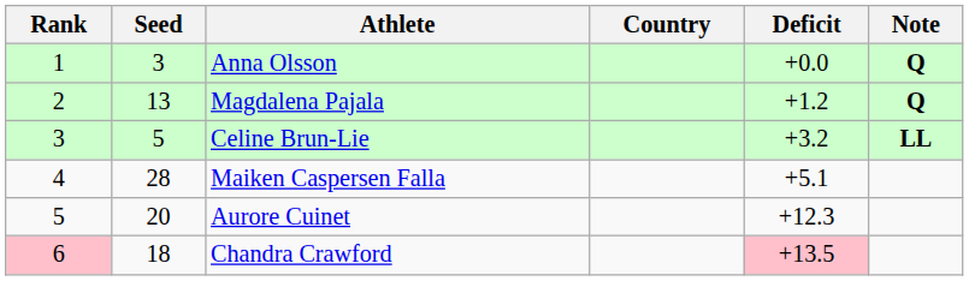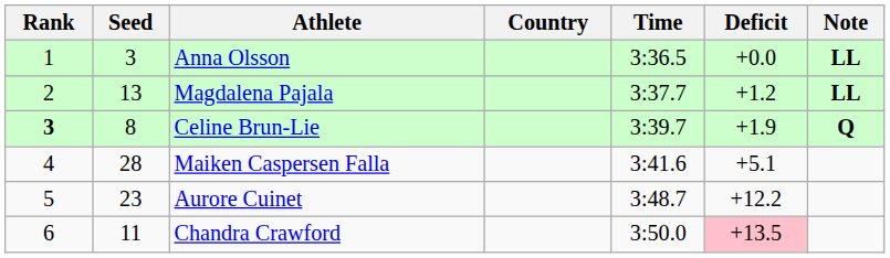 <table class="wikitable sortable" style="text-align:center" width=50%>
 <tr>
 <th>Rank</th>
 <th>Seed</th>
 <th>Athlete</th>
 <th>Country</th>
+<th>Time</th>
 <th>Deficit</th>
 <th>Note</th>
 </tr>
 <tr bgcolor="#ccffcc">
 <td>1</td>
 <td>3</td>
 <td align="left"><a href='#'>Anna Olsson</a></td>
 <td align="left"></td>
+<td>3:36.5</td>
 <td>+0.0</td>
-<td><strong>Q</strong></td>
+<td><strong>LL</strong></td>
 </tr>
 <tr bgcolor="#ccffcc">
 <td>2</td>
 <td>13</td>
 <td align="left"><a href='#'>Magdalena Pajala</a></td>
 <td align="left"></td>
+<td>3:37.7</td>
 <td>+1.2</td>
-<td><strong>Q</strong></td>
+<td><strong>LL</strong></td>
 </tr>
 <tr bgcolor="#ccffcc">
-<td>3</td>
-<td>5</td>
+<td><strong>3</strong></td>
+<td>8</td>
 <td align="left"><a href='#'>Celine Brun-Lie</a></td>
 <td align="left"></td>
-<td>+3.2</td>
-<td><strong>LL</strong></td>
+<td>3:39.7</td>
+<td>+1.9</td>
+<td><strong>Q</strong></td>
 </tr>
 <tr>
 <td>4</td>
 <td>28</td>
 <td align="left"><a href='#'>Maiken Caspersen Falla</a></td>
 <td align="left"></td>
+<td>3:41.6</td>
 <td>+5.1</td>
 <td></td>
 </tr>
 <tr>
 <td>5</td>
-<td>20</td>
+<td>23</td>
 <td align="left"><a href='#'>Aurore Cuinet</a></td>
 <td align="left"></td>
-<td>+12.3</td>
+<td>3:48.7</td>
+<td>+12.2</td>
 <td></td>
 </tr>
 <tr>
-<td style="background: pink;">6</td>
-<td>18</td>
+<td>6</td>
+<td>11</td>
 <td align="left"><a href='#'>Chandra Crawford</a></td>
 <td align="left"></td>
+<td>3:50.0</td>
 <td style="background: pink;">+13.5</td>
 <td></td>
 </tr>
 </table>
